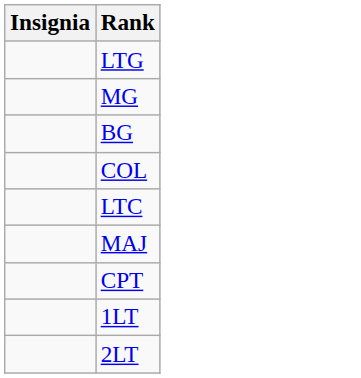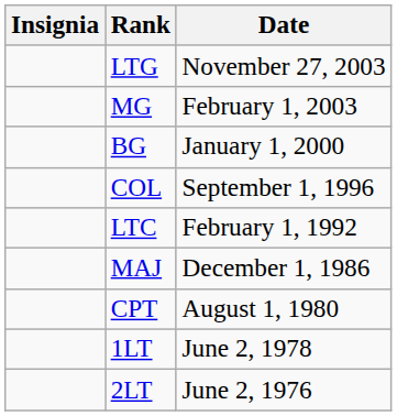 <table class="wikitable">
 <tr>
 <th>Insignia</th>
 <th>Rank</th>
+<th>Date</th>
 </tr>
 <tr>
 <td></td>
 <td><a href='#'>LTG</a></td>
+<td>November 27, 2003</td>
 </tr>
 <tr>
 <td></td>
 <td><a href='#'>MG</a></td>
+<td>February 1, 2003</td>
 </tr>
 <tr>
 <td></td>
 <td><a href='#'>BG</a></td>
+<td>January 1, 2000</td>
 </tr>
 <tr>
 <td></td>
 <td><a href='#'>COL</a></td>
+<td>September 1, 1996</td>
 </tr>
 <tr>
 <td></td>
 <td><a href='#'>LTC</a></td>
+<td>February 1, 1992</td>
 </tr>
 <tr>
 <td></td>
 <td><a href='#'>MAJ</a></td>
+<td>December 1, 1986</td>
 </tr>
 <tr>
 <td></td>
 <td><a href='#'>CPT</a></td>
+<td>August 1, 1980</td>
 </tr>
 <tr>
 <td></td>
 <td><a href='#'>1LT</a></td>
+<td>June 2, 1978</td>
 </tr>
 <tr>
 <td></td>
 <td><a href='#'>2LT</a></td>
+<td>June 2, 1976</td>
 </tr>
 </table>
